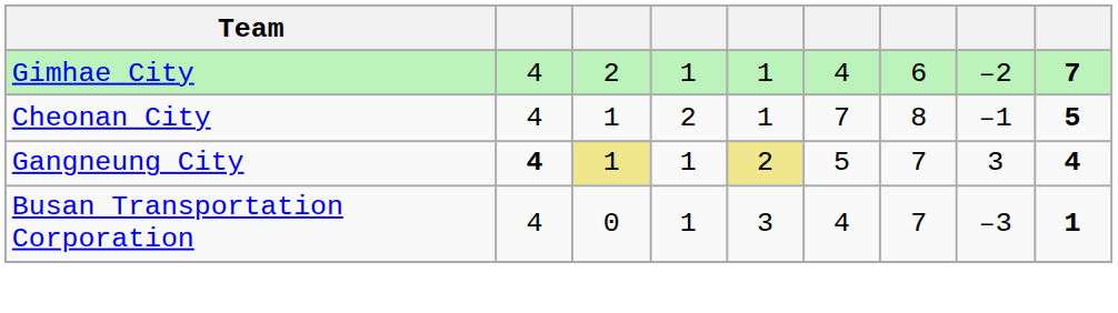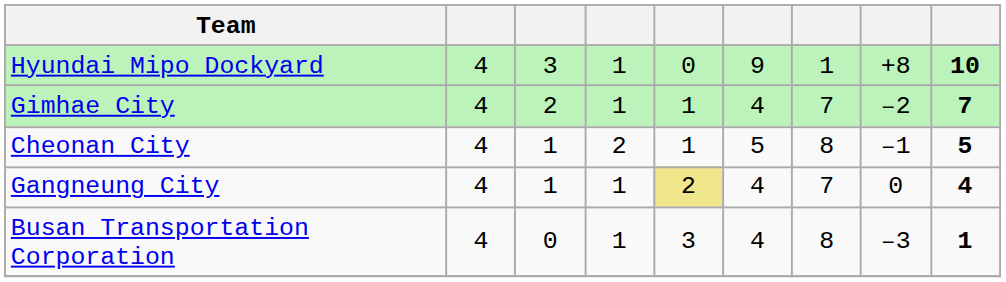 <table class="wikitable" style="text-align:center;">
 <tr>
 <th width=225>Team</th>
 <th width=30></th>
 <th width=30></th>
 <th width=30></th>
 <th width=30></th>
 <th width=30></th>
 <th width=30></th>
 <th width=30></th>
 <th width=30></th>
 </tr>
 <tr bgcolor=#bbf3bb>
+<td align=left><a href='#'>Hyundai Mipo Dockyard</a></td>
+<td>4</td>
+<td>3</td>
+<td>1</td>
+<td>0</td>
+<td>9</td>
+<td>1</td>
+<td>+8</td>
+<td><strong>10</strong></td>
+</tr>
+<tr bgcolor=#bbf3bb>
 <td align=left><a href='#'>Gimhae City</a></td>
 <td>4</td>
 <td>2</td>
 <td>1</td>
 <td>1</td>
 <td>4</td>
-<td>6</td>
+<td>7</td>
 <td>–2</td>
 <td><strong>7</strong></td>
 </tr>
 <tr>
 <td align=left><a href='#'>Cheonan City</a></td>
 <td>4</td>
 <td>1</td>
 <td>2</td>
 <td>1</td>
-<td>7</td>
+<td>5</td>
 <td>8</td>
 <td>–1</td>
 <td><strong>5</strong></td>
 </tr>
 <tr>
 <td align=left><a href='#'>Gangneung City</a></td>
-<td><strong>4</strong></td>
-<td style="background: khaki;">1</td>
+<td>4</td>
+<td>1</td>
 <td>1</td>
 <td style="background: khaki;">2</td>
-<td>5</td>
+<td>4</td>
 <td>7</td>
-<td>3</td>
+<td>0</td>
 <td><strong>4</strong></td>
 </tr>
 <tr>
 <td align=left><a href='#'>Busan Transportation Corporation</a></td>
 <td>4</td>
 <td>0</td>
 <td>1</td>
 <td>3</td>
 <td>4</td>
-<td>7</td>
+<td>8</td>
 <td>–3</td>
 <td><strong>1</strong></td>
 </tr>
 <tr>
 </tr>
 </table>
